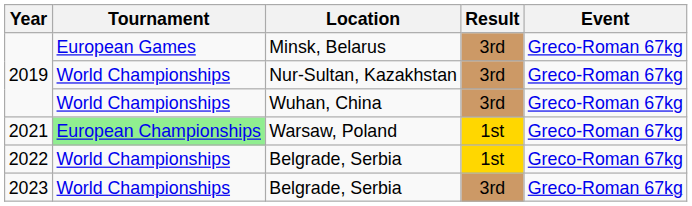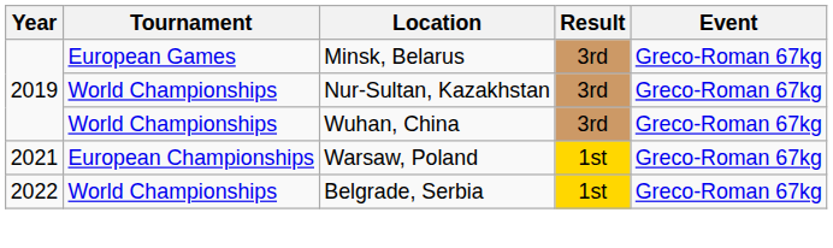 <table class="wikitable" style="font-size:95%;">
 <tr>
 <th>Year</th>
 <th>Tournament</th>
 <th>Location</th>
 <th>Result</th>
 <th>Event</th>
 </tr>
 <tr>
 <td rowspan=3>2019</td>
 <td><a href='#'>European Games</a></td>
 <td>Minsk, Belarus</td>
 <td align="center" bgcolor="cc9966">3rd</td>
 <td><a href='#'>Greco-Roman 67kg</a></td>
 </tr>
 <tr>
 <td><a href='#'>World Championships</a></td>
 <td>Nur-Sultan, Kazakhstan</td>
 <td align="center" bgcolor="cc9966">3rd</td>
 <td><a href='#'>Greco-Roman 67kg</a></td>
 </tr>
 <tr>
 <td><a href='#'>World Championships</a></td>
 <td>Wuhan, China</td>
 <td align="center" bgcolor="cc9966">3rd</td>
 <td><a href='#'>Greco-Roman 67kg</a></td>
 </tr>
 <tr>
 <td>2021</td>
-<td style="background: lightgreen;"><a href='#'>European Championships</a></td>
+<td><a href='#'>European Championships</a></td>
 <td>Warsaw, Poland</td>
 <td align="center" bgcolor="gold">1st</td>
 <td><a href='#'>Greco-Roman 67kg</a></td>
 </tr>
 <tr>
 <td>2022</td>
 <td><a href='#'>World Championships</a></td>
 <td>Belgrade, Serbia</td>
 <td align="center" bgcolor="gold">1st</td>
 <td><a href='#'>Greco-Roman 67kg</a></td>
 </tr>
-<tr>
-<td>2023</td>
-<td><a href='#'>World Championships</a></td>
-<td>Belgrade, Serbia</td>
-<td align="center" bgcolor="cc9966">3rd</td>
-<td><a href='#'>Greco-Roman 67kg</a></td>
-</tr>
 </table>
